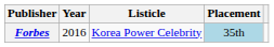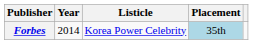 <table class="wikitable plainrowheaders sortable" style="margin-right: 0;">
 <tr>
 <th scope="col">Publisher</th>
 <th scope="col">Year</th>
 <th scope="col">Listicle</th>
 <th scope="col">Placement</th>
 <th scope="col" class="unsortable"></th>
 </tr>
 <tr>
 <th scope="row"><em><a href='#'>Forbes</a></em></th>
-<td>2016</td>
+<td>2014</td>
 <td><a href='#'>Korea Power Celebrity</a></td>
 <td style="background: lightblue; text-align:center;">35th</td>
 <td style="text-align:center;"></td>
 </tr>
 </table>
